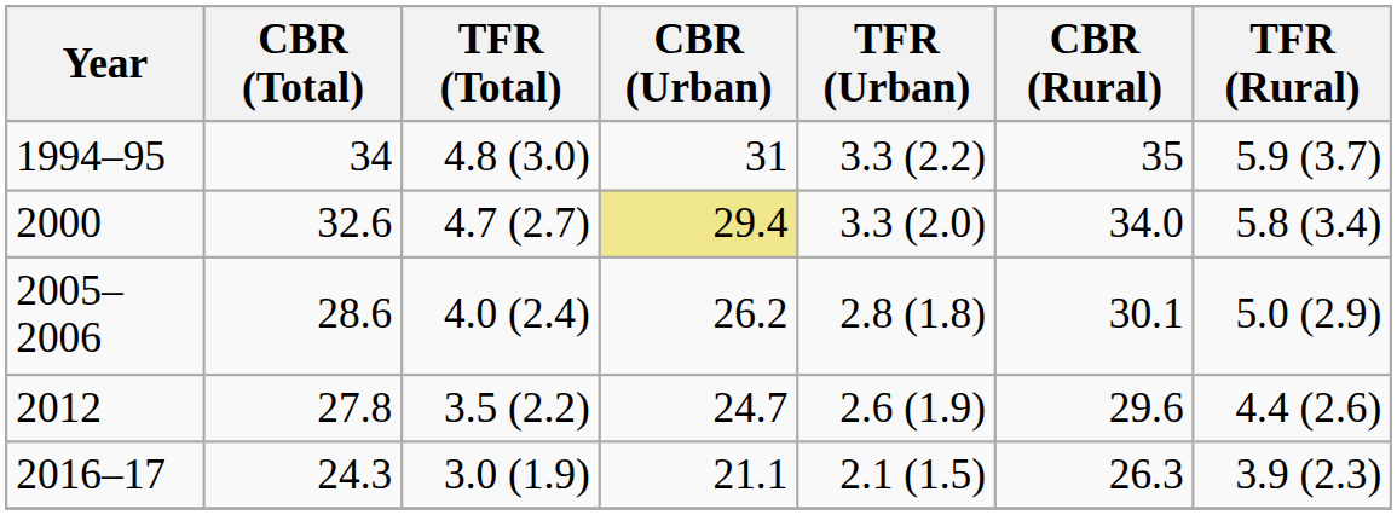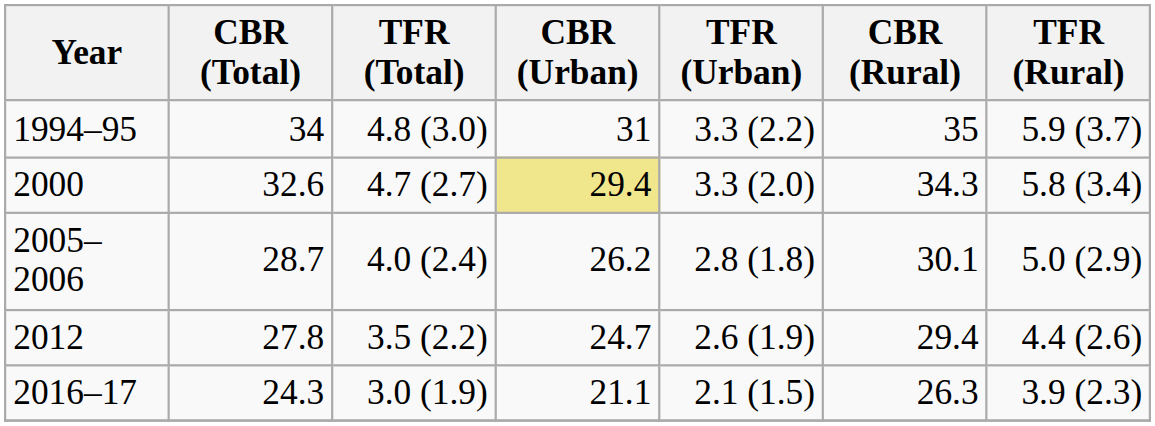 <table class="wikitable">
 <tr>
 <th style="width:50pt;">Year</th>
 <th style="width:50pt;">CBR (Total)</th>
 <th style="width:50pt;">TFR (Total)</th>
 <th style="width:50pt;">CBR (Urban)</th>
 <th style="width:50pt;">TFR (Urban)</th>
 <th style="width:50pt;">CBR (Rural)</th>
 <th style="width:50pt;">TFR (Rural)</th>
 </tr>
 <tr>
 <td>1994–95</td>
 <td style="text-align:right;">34</td>
 <td style="text-align:right;">4.8 (3.0)</td>
 <td style="text-align:right;">31</td>
 <td style="text-align:right;">3.3 (2.2)</td>
 <td style="text-align:right;">35</td>
 <td style="text-align:right;">5.9 (3.7)</td>
 </tr>
 <tr>
 <td>2000</td>
 <td style="text-align:right;">32.6</td>
 <td style="text-align:right;">4.7 (2.7)</td>
 <td style="background: khaki; text-align:right;">29.4</td>
 <td style="text-align:right;">3.3 (2.0)</td>
-<td style="text-align:right;">34.0</td>
+<td style="text-align:right;">34.3</td>
 <td style="text-align:right;">5.8 (3.4)</td>
 </tr>
 <tr>
 <td>2005–2006</td>
-<td style="text-align:right;">28.6</td>
+<td style="text-align:right;">28.7</td>
 <td style="text-align:right;">4.0 (2.4)</td>
 <td style="text-align:right;">26.2</td>
 <td style="text-align:right;">2.8 (1.8)</td>
 <td style="text-align:right;">30.1</td>
 <td style="text-align:right;">5.0 (2.9)</td>
 </tr>
 <tr>
 <td>2012</td>
 <td style="text-align:right;">27.8</td>
 <td style="text-align:right;">3.5 (2.2)</td>
 <td style="text-align:right;">24.7</td>
 <td style="text-align:right;">2.6 (1.9)</td>
-<td style="text-align:right;">29.6</td>
+<td style="text-align:right;">29.4</td>
 <td style="text-align:right;">4.4 (2.6)</td>
 </tr>
 <tr>
 <td>2016–17</td>
 <td style="text-align:right;">24.3</td>
 <td style="text-align:right;">3.0 (1.9)</td>
 <td style="text-align:right;">21.1</td>
 <td style="text-align:right;">2.1 (1.5)</td>
 <td style="text-align:right;">26.3</td>
 <td style="text-align:right;">3.9 (2.3)</td>
 </tr>
 <tr>
 </tr>
 </table>
